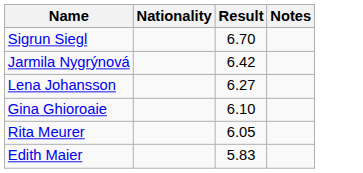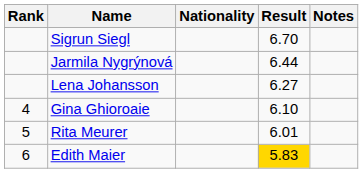 <table class="wikitable sortable" style="text-align:center">
 <tr>
+<th>Rank</th>
 <th>Name</th>
 <th>Nationality</th>
 <th>Result</th>
 <th>Notes</th>
 </tr>
 <tr>
+<td></td>
 <td align="left"><a href='#'>Sigrun Siegl</a></td>
 <td align=left></td>
 <td>6.70</td>
 <td></td>
 </tr>
 <tr>
+<td></td>
 <td align="left"><a href='#'>Jarmila Nygrýnová</a></td>
 <td align=left></td>
-<td>6.42</td>
+<td>6.44</td>
 <td></td>
 </tr>
 <tr>
+<td></td>
 <td align="left"><a href='#'>Lena Johansson</a></td>
 <td align=left></td>
 <td>6.27</td>
 <td></td>
 </tr>
 <tr>
+<td>4</td>
 <td align="left"><a href='#'>Gina Ghioroaie</a></td>
 <td align=left></td>
 <td>6.10</td>
 <td></td>
 </tr>
 <tr>
+<td>5</td>
 <td align="left"><a href='#'>Rita Meurer</a></td>
 <td align=left></td>
-<td>6.05</td>
+<td>6.01</td>
 <td></td>
 </tr>
 <tr>
+<td>6</td>
 <td align="left"><a href='#'>Edith Maier</a></td>
 <td align=left></td>
-<td>5.83</td>
+<td style="background: gold;">5.83</td>
 <td></td>
 </tr>
 </table>
